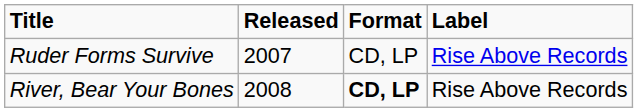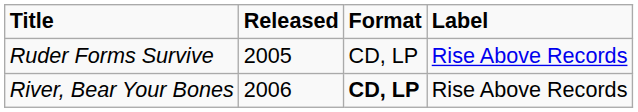 <table class="wikitable">
 <tr>
 <td><strong>Title</strong></td>
 <td><strong>Released</strong></td>
 <td><strong>Format</strong></td>
 <td><strong>Label</strong></td>
 </tr>
 <tr>
 <td><em>Ruder Forms Survive</em></td>
-<td>2007</td>
+<td>2005</td>
 <td>CD, LP</td>
 <td><a href='#'>Rise Above Records</a></td>
 </tr>
 <tr>
 <td><em>River, Bear Your Bones</em></td>
-<td>2008</td>
+<td>2006</td>
 <td><strong>CD, LP</strong></td>
 <td>Rise Above Records</td>
 </tr>
 </table>
